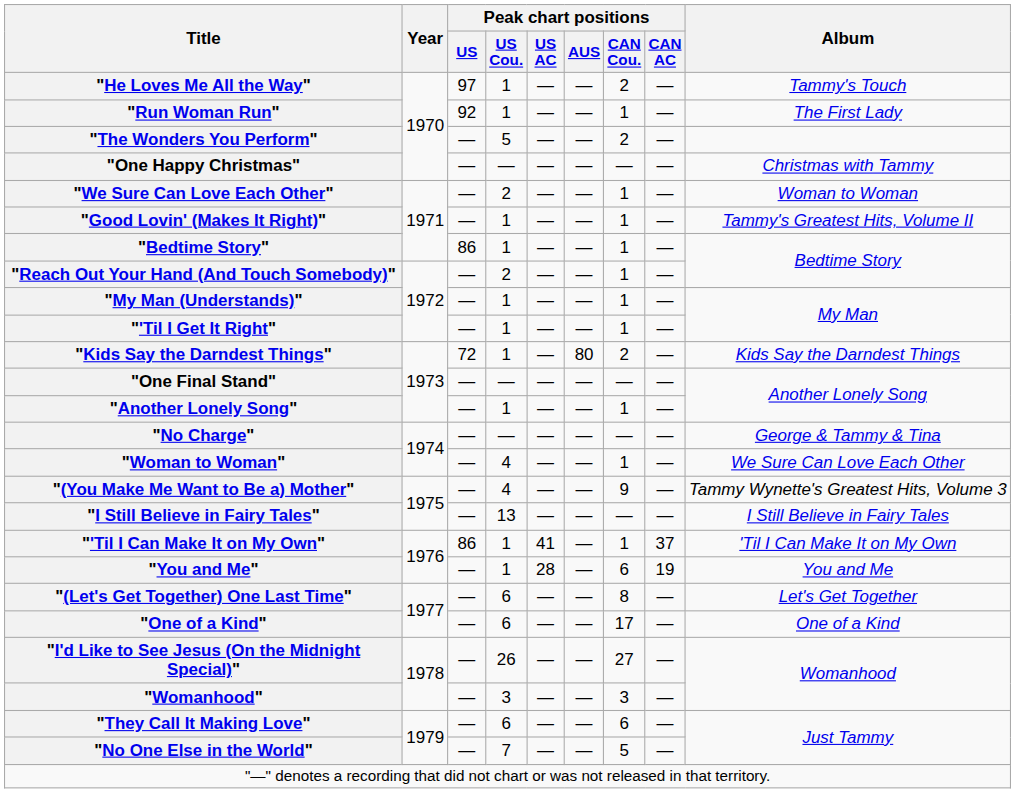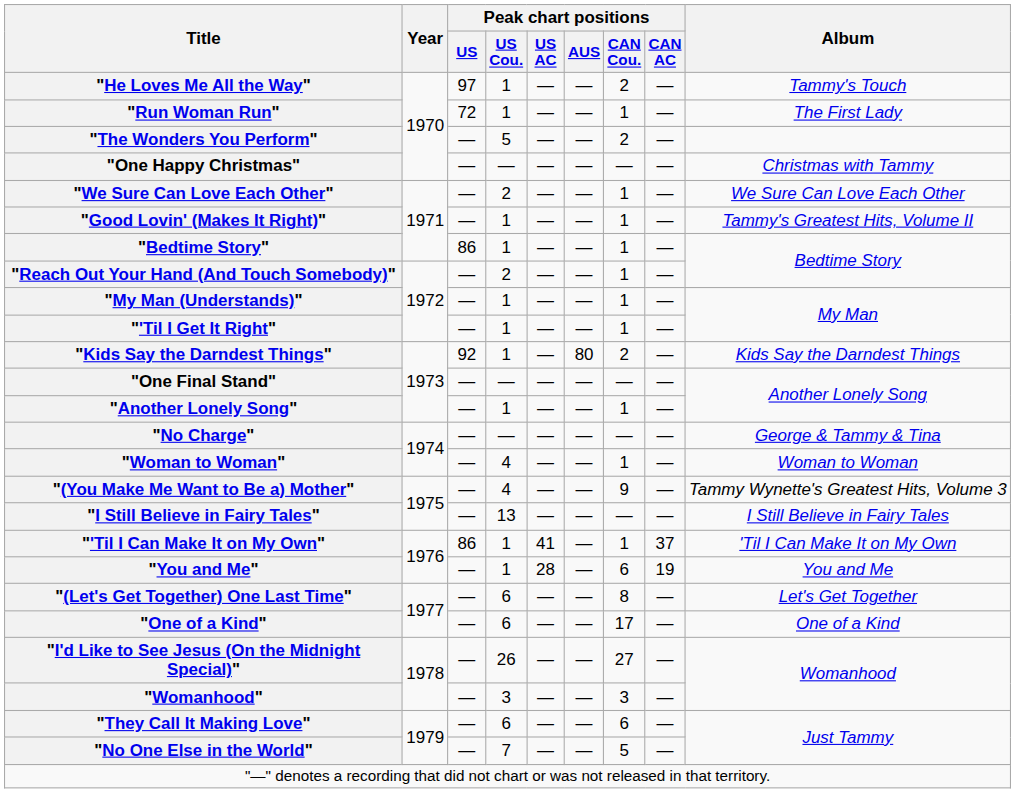 <table class="wikitable plainrowheaders" style="text-align:center;">
 <tr>
 <th scope="col" rowspan="2" style="width:23em;">Title</th>
 <th scope="col" rowspan="2">Year</th>
 <th scope="col" colspan="6">Peak chart positions</th>
 <th scope="col" rowspan="2">Album</th>
 </tr>
 <tr>
 <th scope="col" style="width:2em;font-size:90%;"><a href='#'>US</a><br></th>
 <th scope="col" style="width:2em;font-size:90%;"><a href='#'>US<br>Cou.</a><br></th>
 <th scope="col" style="width:2em;font-size:90%;"><a href='#'>US<br>AC</a><br></th>
 <th scope="col" style="width:2em;font-size:90%;"><a href='#'>AUS</a><br></th>
 <th scope="col" style="width:2em;font-size:90%;"><a href='#'>CAN<br>Cou.</a><br></th>
 <th scope="col" style="width:2em;font-size:90%;"><a href='#'>CAN<br>AC</a><br></th>
 </tr>
 <tr>
 <th scope="row">"<a href='#'>He Loves Me All the Way</a>"</th>
 <td rowspan="4">1970</td>
 <td>97</td>
 <td>1</td>
 <td>—</td>
 <td>—</td>
 <td>2</td>
 <td>—</td>
 <td><em><a href='#'>Tammy's Touch</a></em></td>
 </tr>
 <tr>
 <th scope="row">"<a href='#'>Run Woman Run</a>"</th>
-<td>92</td>
+<td>72</td>
 <td>1</td>
 <td>—</td>
 <td>—</td>
 <td>1</td>
 <td>—</td>
 <td><em><a href='#'>The First Lady</a></em></td>
 </tr>
 <tr>
 <th scope="row">"<a href='#'>The Wonders You Perform</a>"</th>
 <td>—</td>
 <td>5</td>
 <td>—</td>
 <td>—</td>
 <td>2</td>
 <td>—</td>
 <td></td>
 </tr>
 <tr>
 <th scope="row">"One Happy Christmas"</th>
 <td>—</td>
 <td>—</td>
 <td>—</td>
 <td>—</td>
 <td>—</td>
 <td>—</td>
 <td><em><a href='#'>Christmas with Tammy</a></em></td>
 </tr>
 <tr>
 <th scope="row">"<a href='#'>We Sure Can Love Each Other</a>"</th>
 <td rowspan="3">1971</td>
 <td>—</td>
 <td>2</td>
 <td>—</td>
 <td>—</td>
 <td>1</td>
 <td>—</td>
-<td><em><a href='#'>Woman to Woman</a></em></td>
+<td><em><a href='#'>We Sure Can Love Each Other</a></em></td>
 </tr>
 <tr>
 <th scope="row">"<a href='#'>Good Lovin' (Makes It Right)</a>"</th>
 <td>—</td>
 <td>1</td>
 <td>—</td>
 <td>—</td>
 <td>1</td>
 <td>—</td>
 <td><em><a href='#'>Tammy's Greatest Hits, Volume II</a></em></td>
 </tr>
 <tr>
 <th scope="row">"<a href='#'>Bedtime Story</a>"</th>
 <td>86</td>
 <td>1</td>
 <td>—</td>
 <td>—</td>
 <td>1</td>
 <td>—</td>
 <td rowspan="2"><em><a href='#'>Bedtime Story</a></em></td>
 </tr>
 <tr>
 <th scope="row">"<a href='#'>Reach Out Your Hand (And Touch Somebody)</a>"</th>
 <td rowspan="3">1972</td>
 <td>—</td>
 <td>2</td>
 <td>—</td>
 <td>—</td>
 <td>1</td>
 <td>—</td>
 </tr>
 <tr>
 <th scope="row">"<a href='#'>My Man (Understands)</a>"</th>
 <td>—</td>
 <td>1</td>
 <td>—</td>
 <td>—</td>
 <td>1</td>
 <td>—</td>
 <td rowspan="2"><em><a href='#'>My Man</a></em></td>
 </tr>
 <tr>
 <th scope="row">"<a href='#'>'Til I Get It Right</a>"</th>
 <td>—</td>
 <td>1</td>
 <td>—</td>
 <td>—</td>
 <td>1</td>
 <td>—</td>
 </tr>
 <tr>
 <th scope="row">"<a href='#'>Kids Say the Darndest Things</a>"</th>
 <td rowspan="3">1973</td>
-<td>72</td>
+<td>92</td>
 <td>1</td>
 <td>—</td>
 <td>80</td>
 <td>2</td>
 <td>—</td>
 <td><em><a href='#'>Kids Say the Darndest Things</a></em></td>
 </tr>
 <tr>
 <th scope="row">"One Final Stand"</th>
 <td>—</td>
 <td>—</td>
 <td>—</td>
 <td>—</td>
 <td>—</td>
 <td>—</td>
 <td rowspan="2"><em><a href='#'>Another Lonely Song</a></em></td>
 </tr>
 <tr>
 <th scope="row">"<a href='#'>Another Lonely Song</a>"</th>
 <td>—</td>
 <td>1</td>
 <td>—</td>
 <td>—</td>
 <td>1</td>
 <td>—</td>
 </tr>
 <tr>
 <th scope="row">"<a href='#'>No Charge</a>" </th>
 <td rowspan="2">1974</td>
 <td>—</td>
 <td>—</td>
 <td>—</td>
 <td>—</td>
 <td>—</td>
 <td>—</td>
 <td><em><a href='#'>George & Tammy & Tina</a></em></td>
 </tr>
 <tr>
 <th scope="row">"<a href='#'>Woman to Woman</a>"</th>
 <td>—</td>
 <td>4</td>
 <td>—</td>
 <td>—</td>
 <td>1</td>
 <td>—</td>
-<td><em><a href='#'>We Sure Can Love Each Other</a></em></td>
+<td><em><a href='#'>Woman to Woman</a></em></td>
 </tr>
 <tr>
 <th scope="row">"<a href='#'>(You Make Me Want to Be a) Mother</a>"</th>
 <td rowspan="2">1975</td>
 <td>—</td>
 <td>4</td>
 <td>—</td>
 <td>—</td>
 <td>9</td>
 <td>—</td>
 <td><em>Tammy Wynette's Greatest Hits, Volume 3</em></td>
 </tr>
 <tr>
 <th scope="row">"<a href='#'>I Still Believe in Fairy Tales</a>"</th>
 <td>—</td>
 <td>13</td>
 <td>—</td>
 <td>—</td>
 <td>—</td>
 <td>—</td>
 <td><em><a href='#'>I Still Believe in Fairy Tales</a></em></td>
 </tr>
 <tr>
 <th scope="row">"<a href='#'>'Til I Can Make It on My Own</a>"</th>
 <td rowspan="2">1976</td>
 <td>86</td>
 <td>1</td>
 <td>41</td>
 <td>—</td>
 <td>1</td>
 <td>37</td>
 <td><em><a href='#'>'Til I Can Make It on My Own</a></em></td>
 </tr>
 <tr>
 <th scope="row">"<a href='#'>You and Me</a>"</th>
 <td>—</td>
 <td>1</td>
 <td>28</td>
 <td>—</td>
 <td>6</td>
 <td>19</td>
 <td><em><a href='#'>You and Me</a></em></td>
 </tr>
 <tr>
 <th scope="row">"<a href='#'>(Let's Get Together) One Last Time</a>"</th>
 <td rowspan="2">1977</td>
 <td>—</td>
 <td>6</td>
 <td>—</td>
 <td>—</td>
 <td>8</td>
 <td>—</td>
 <td><em><a href='#'>Let's Get Together</a></em></td>
 </tr>
 <tr>
 <th scope="row">"<a href='#'>One of a Kind</a>"</th>
 <td>—</td>
 <td>6</td>
 <td>—</td>
 <td>—</td>
 <td>17</td>
 <td>—</td>
 <td><em><a href='#'>One of a Kind</a></em></td>
 </tr>
 <tr>
 <th scope="row">"<a href='#'>I'd Like to See Jesus (On the Midnight Special)</a>"</th>
 <td rowspan="2">1978</td>
 <td>—</td>
 <td>26</td>
 <td>—</td>
 <td>—</td>
 <td>27</td>
 <td>—</td>
 <td rowspan="2"><em><a href='#'>Womanhood</a></em></td>
 </tr>
 <tr>
 <th scope="row">"<a href='#'>Womanhood</a>"</th>
 <td>—</td>
 <td>3</td>
 <td>—</td>
 <td>—</td>
 <td>3</td>
 <td>—</td>
 </tr>
 <tr>
 <th scope="row">"<a href='#'>They Call It Making Love</a>"</th>
 <td rowspan="2">1979</td>
 <td>—</td>
 <td>6</td>
 <td>—</td>
 <td>—</td>
 <td>6</td>
 <td>—</td>
 <td rowspan="2"><em><a href='#'>Just Tammy</a></em></td>
 </tr>
 <tr>
 <th scope="row">"<a href='#'>No One Else in the World</a>"</th>
 <td>—</td>
 <td>7</td>
 <td>—</td>
 <td>—</td>
 <td>5</td>
 <td>—</td>
 </tr>
 <tr>
 <td colspan="9" style="font-size:90%">"—" denotes a recording that did not chart or was not released in that territory.</td>
 </tr>
 </table>
